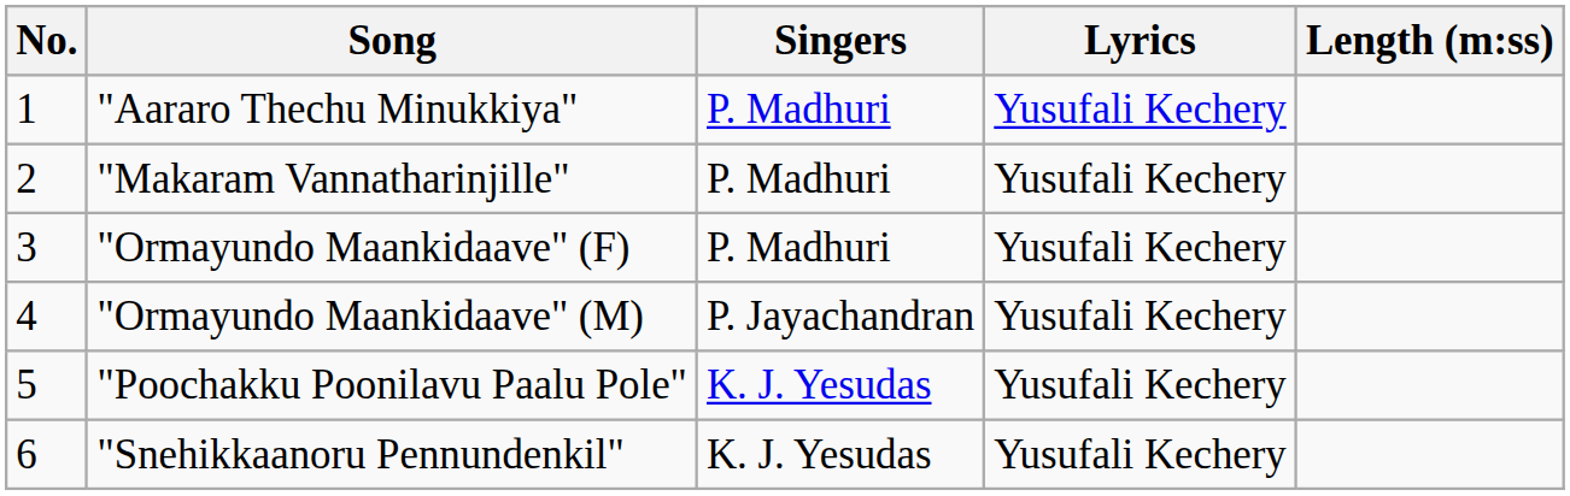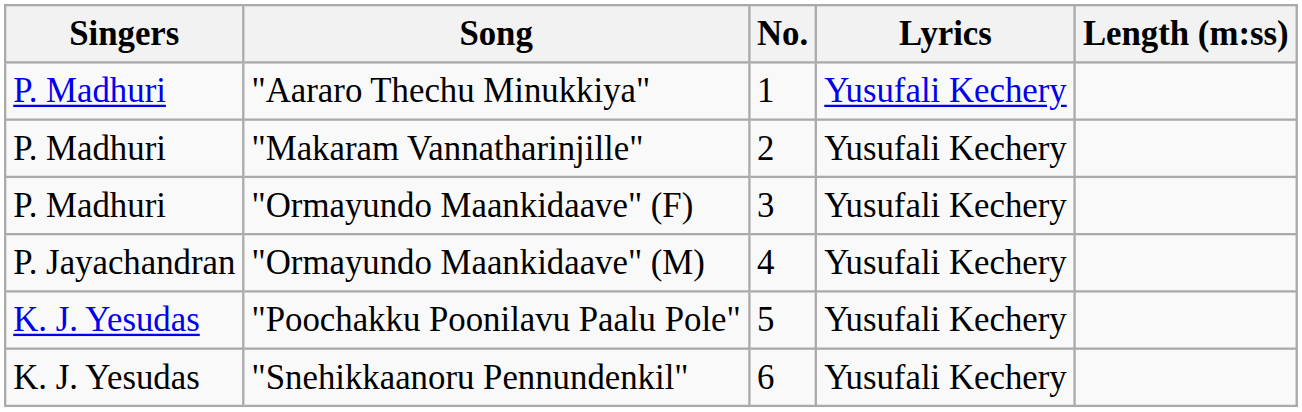 <table class="wikitable" style="font-size:95%;">
 <tr>
+<th>Singers</th>
+<th>Song</th>
 <th>No.</th>
-<th>Song</th>
-<th>Singers</th>
 <th>Lyrics</th>
 <th>Length (m:ss)</th>
 </tr>
 <tr>
+<td><a href='#'>P. Madhuri</a></td>
+<td>"Aararo Thechu Minukkiya"</td>
 <td>1</td>
-<td>"Aararo Thechu Minukkiya"</td>
-<td><a href='#'>P. Madhuri</a></td>
 <td><a href='#'>Yusufali Kechery</a></td>
 <td></td>
 </tr>
 <tr>
+<td>P. Madhuri</td>
+<td>"Makaram Vannatharinjille"</td>
 <td>2</td>
-<td>"Makaram Vannatharinjille"</td>
-<td>P. Madhuri</td>
 <td>Yusufali Kechery</td>
 <td></td>
 </tr>
 <tr>
+<td>P. Madhuri</td>
+<td>"Ormayundo Maankidaave" (F)</td>
 <td>3</td>
-<td>"Ormayundo Maankidaave" (F)</td>
-<td>P. Madhuri</td>
 <td>Yusufali Kechery</td>
 <td></td>
 </tr>
 <tr>
+<td>P. Jayachandran</td>
+<td>"Ormayundo Maankidaave" (M)</td>
 <td>4</td>
-<td>"Ormayundo Maankidaave" (M)</td>
-<td>P. Jayachandran</td>
 <td>Yusufali Kechery</td>
 <td></td>
 </tr>
 <tr>
+<td><a href='#'>K. J. Yesudas</a></td>
+<td>"Poochakku Poonilavu Paalu Pole"</td>
 <td>5</td>
-<td>"Poochakku Poonilavu Paalu Pole"</td>
-<td><a href='#'>K. J. Yesudas</a></td>
 <td>Yusufali Kechery</td>
 <td></td>
 </tr>
 <tr>
+<td>K. J. Yesudas</td>
+<td>"Snehikkaanoru Pennundenkil"</td>
 <td>6</td>
-<td>"Snehikkaanoru Pennundenkil"</td>
-<td>K. J. Yesudas</td>
 <td>Yusufali Kechery</td>
 <td></td>
 </tr>
 </table>
